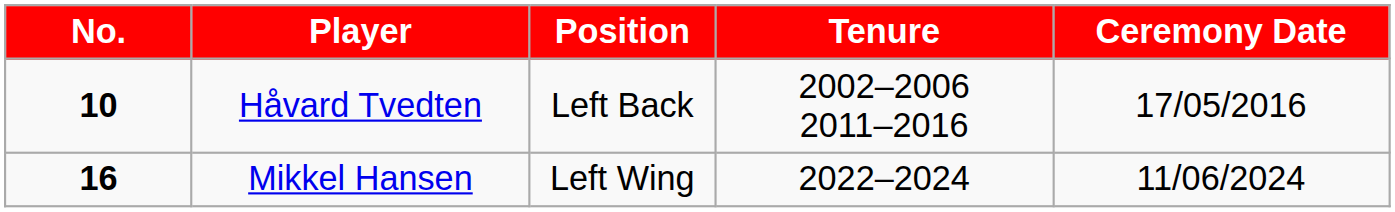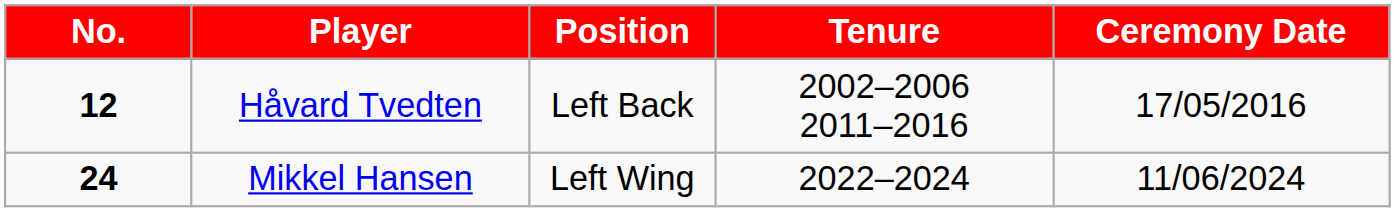 <table class="wikitable sortable" style="text-align:center">
 <tr>
 <th style="width:80px; background: #FF0000; color: #FFFFFF;">No.</th>
 <th style="width:150px; background: #FF0000; color: #FFFFFF;">Player</th>
 <th style="width:80px; background: #FF0000; color: #FFFFFF;">Position</th>
 <th style="width:150px; background: #FF0000; color: #FFFFFF;">Tenure</th>
 <th style="width:150px; background: #FF0000; color: #FFFFFF;">Ceremony Date</th>
 </tr>
 <tr>
-<td><strong>10</strong></td>
+<td><strong>12</strong></td>
 <td><a href='#'>Håvard Tvedten</a></td>
 <td>Left Back</td>
 <td>2002–2006<br>2011–2016</td>
 <td>17/05/2016</td>
 </tr>
 <tr>
-<td><strong>16</strong></td>
+<td><strong>24</strong></td>
 <td><a href='#'>Mikkel Hansen</a></td>
 <td>Left Wing</td>
 <td>2022–2024</td>
 <td>11/06/2024</td>
 </tr>
 </table>
